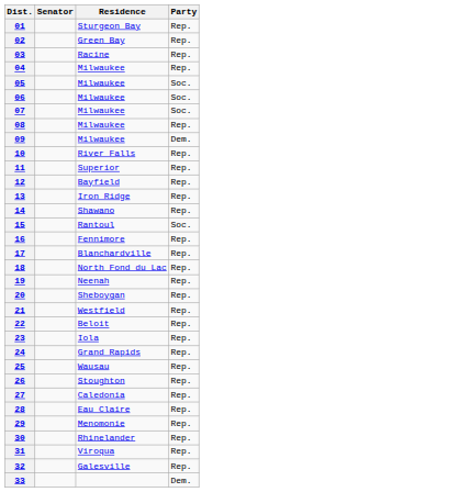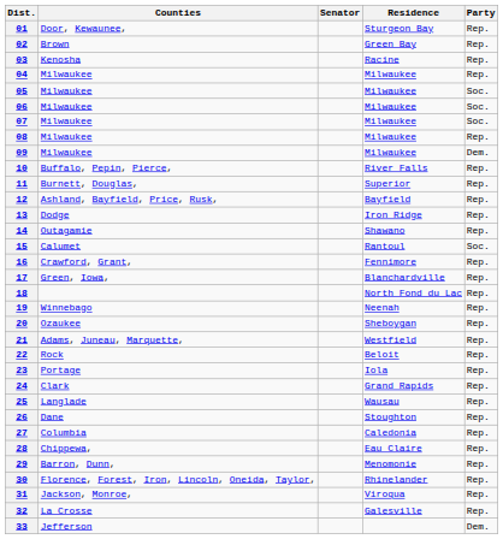 <table class="wikitable sortable">
 <tr>
 <th>Dist.</th>
+<th>Counties</th>
 <th>Senator</th>
 <th>Residence</th>
 <th>Party</th>
 </tr>
 <tr>
 <th><a href='#'>01</a></th>
+<td><a href='#'>Door</a>, <a href='#'>Kewaunee</a>, </td>
 <td></td>
 <td><a href='#'>Sturgeon Bay</a></td>
 <td>Rep.</td>
 </tr>
 <tr>
 <th><a href='#'>02</a></th>
+<td><a href='#'>Brown</a> </td>
 <td></td>
 <td><a href='#'>Green Bay</a></td>
 <td>Rep.</td>
 </tr>
 <tr>
 <th><a href='#'>03</a></th>
+<td><a href='#'>Kenosha</a> </td>
 <td></td>
 <td><a href='#'>Racine</a></td>
 <td>Rep.</td>
 </tr>
 <tr>
 <th><a href='#'>04</a></th>
+<td><a href='#'>Milwaukee</a> </td>
 <td></td>
 <td><a href='#'>Milwaukee</a></td>
 <td>Rep.</td>
 </tr>
 <tr>
 <th><a href='#'>05</a></th>
+<td><a href='#'>Milwaukee</a>  </td>
 <td></td>
 <td><a href='#'>Milwaukee</a></td>
 <td>Soc.</td>
 </tr>
 <tr>
 <th><a href='#'>06</a></th>
+<td><a href='#'>Milwaukee</a> </td>
 <td></td>
 <td><a href='#'>Milwaukee</a></td>
 <td>Soc.</td>
 </tr>
 <tr>
 <th><a href='#'>07</a></th>
+<td><a href='#'>Milwaukee</a> </td>
 <td></td>
 <td><a href='#'>Milwaukee</a></td>
 <td>Soc.</td>
 </tr>
 <tr>
 <th><a href='#'>08</a></th>
+<td><a href='#'>Milwaukee</a> </td>
 <td></td>
 <td><a href='#'>Milwaukee</a></td>
 <td>Rep.</td>
 </tr>
 <tr>
 <th><a href='#'>09</a></th>
+<td><a href='#'>Milwaukee</a> </td>
 <td></td>
 <td><a href='#'>Milwaukee</a></td>
 <td>Dem.</td>
 </tr>
 <tr>
 <th><a href='#'>10</a></th>
+<td><a href='#'>Buffalo</a>, <a href='#'>Pepin</a>, <a href='#'>Pierce</a>, </td>
 <td></td>
 <td><a href='#'>River Falls</a></td>
 <td>Rep.</td>
 </tr>
 <tr>
 <th><a href='#'>11</a></th>
+<td><a href='#'>Burnett</a>, <a href='#'>Douglas</a>, </td>
 <td></td>
 <td><a href='#'>Superior</a></td>
 <td>Rep.</td>
 </tr>
 <tr>
 <th><a href='#'>12</a></th>
+<td><a href='#'>Ashland</a>, <a href='#'>Bayfield</a>, <a href='#'>Price</a>, <a href='#'>Rusk</a>, </td>
 <td></td>
 <td><a href='#'>Bayfield</a></td>
 <td>Rep.</td>
 </tr>
 <tr>
 <th><a href='#'>13</a></th>
+<td><a href='#'>Dodge</a> </td>
 <td></td>
 <td><a href='#'>Iron Ridge</a></td>
 <td>Rep.</td>
 </tr>
 <tr>
 <th><a href='#'>14</a></th>
+<td><a href='#'>Outagamie</a> </td>
 <td></td>
 <td><a href='#'>Shawano</a></td>
 <td>Rep.</td>
 </tr>
 <tr>
 <th><a href='#'>15</a></th>
+<td><a href='#'>Calumet</a> </td>
 <td></td>
 <td><a href='#'>Rantoul</a></td>
 <td>Soc.</td>
 </tr>
 <tr>
 <th><a href='#'>16</a></th>
+<td><a href='#'>Crawford</a>, <a href='#'>Grant</a>, </td>
 <td></td>
 <td><a href='#'>Fennimore</a></td>
 <td>Rep.</td>
 </tr>
 <tr>
 <th><a href='#'>17</a></th>
+<td><a href='#'>Green</a>, <a href='#'>Iowa</a>, </td>
 <td></td>
 <td><a href='#'>Blanchardville</a></td>
 <td>Rep.</td>
 </tr>
 <tr>
 <th><a href='#'>18</a></th>
+<td> </td>
 <td></td>
 <td><a href='#'>North Fond du Lac</a></td>
 <td>Rep.</td>
 </tr>
 <tr>
 <th><a href='#'>19</a></th>
+<td><a href='#'>Winnebago</a></td>
 <td></td>
 <td><a href='#'>Neenah</a></td>
 <td>Rep.</td>
 </tr>
 <tr>
 <th><a href='#'>20</a></th>
+<td><a href='#'>Ozaukee</a> </td>
 <td></td>
 <td><a href='#'>Sheboygan</a></td>
 <td>Rep.</td>
 </tr>
 <tr>
 <th><a href='#'>21</a></th>
+<td><a href='#'>Adams</a>, <a href='#'>Juneau</a>, <a href='#'>Marquette</a>, </td>
 <td></td>
 <td><a href='#'>Westfield</a></td>
 <td>Rep.</td>
 </tr>
 <tr>
 <th><a href='#'>22</a></th>
+<td><a href='#'>Rock</a> </td>
 <td></td>
 <td><a href='#'>Beloit</a></td>
 <td>Rep.</td>
 </tr>
 <tr>
 <th><a href='#'>23</a></th>
+<td><a href='#'>Portage</a> </td>
 <td></td>
 <td><a href='#'>Iola</a></td>
 <td>Rep.</td>
 </tr>
 <tr>
 <th><a href='#'>24</a></th>
+<td><a href='#'>Clark</a> </td>
 <td></td>
 <td><a href='#'>Grand Rapids</a></td>
 <td>Rep.</td>
 </tr>
 <tr>
 <th><a href='#'>25</a></th>
+<td><a href='#'>Langlade</a> </td>
 <td></td>
 <td><a href='#'>Wausau</a></td>
 <td>Rep.</td>
 </tr>
 <tr>
 <th><a href='#'>26</a></th>
+<td><a href='#'>Dane</a></td>
 <td></td>
 <td><a href='#'>Stoughton</a></td>
 <td>Rep.</td>
 </tr>
 <tr>
 <th><a href='#'>27</a></th>
+<td><a href='#'>Columbia</a> </td>
 <td></td>
 <td><a href='#'>Caledonia</a></td>
 <td>Rep.</td>
 </tr>
 <tr>
 <th><a href='#'>28</a></th>
+<td><a href='#'>Chippewa</a>, </td>
 <td></td>
 <td><a href='#'>Eau Claire</a></td>
 <td>Rep.</td>
 </tr>
 <tr>
 <th><a href='#'>29</a></th>
+<td><a href='#'>Barron</a>, <a href='#'>Dunn</a>, </td>
 <td></td>
 <td><a href='#'>Menomonie</a></td>
 <td>Rep.</td>
 </tr>
 <tr>
 <th><a href='#'>30</a></th>
+<td><a href='#'>Florence</a>, <a href='#'>Forest</a>, <a href='#'>Iron</a>, <a href='#'>Lincoln</a>, <a href='#'>Oneida</a>, <a href='#'>Taylor</a>, </td>
 <td></td>
 <td><a href='#'>Rhinelander</a></td>
 <td>Rep.</td>
 </tr>
 <tr>
 <th><a href='#'>31</a></th>
+<td><a href='#'>Jackson</a>, <a href='#'>Monroe</a>, </td>
 <td></td>
 <td><a href='#'>Viroqua</a></td>
 <td>Rep.</td>
 </tr>
 <tr>
 <th><a href='#'>32</a></th>
+<td><a href='#'>La Crosse</a> </td>
 <td></td>
 <td><a href='#'>Galesville</a></td>
 <td>Rep.</td>
 </tr>
 <tr>
 <th><a href='#'>33</a></th>
+<td><a href='#'>Jefferson</a> </td>
 <td></td>
 <td></td>
 <td>Dem.</td>
 </tr>
 </table>
